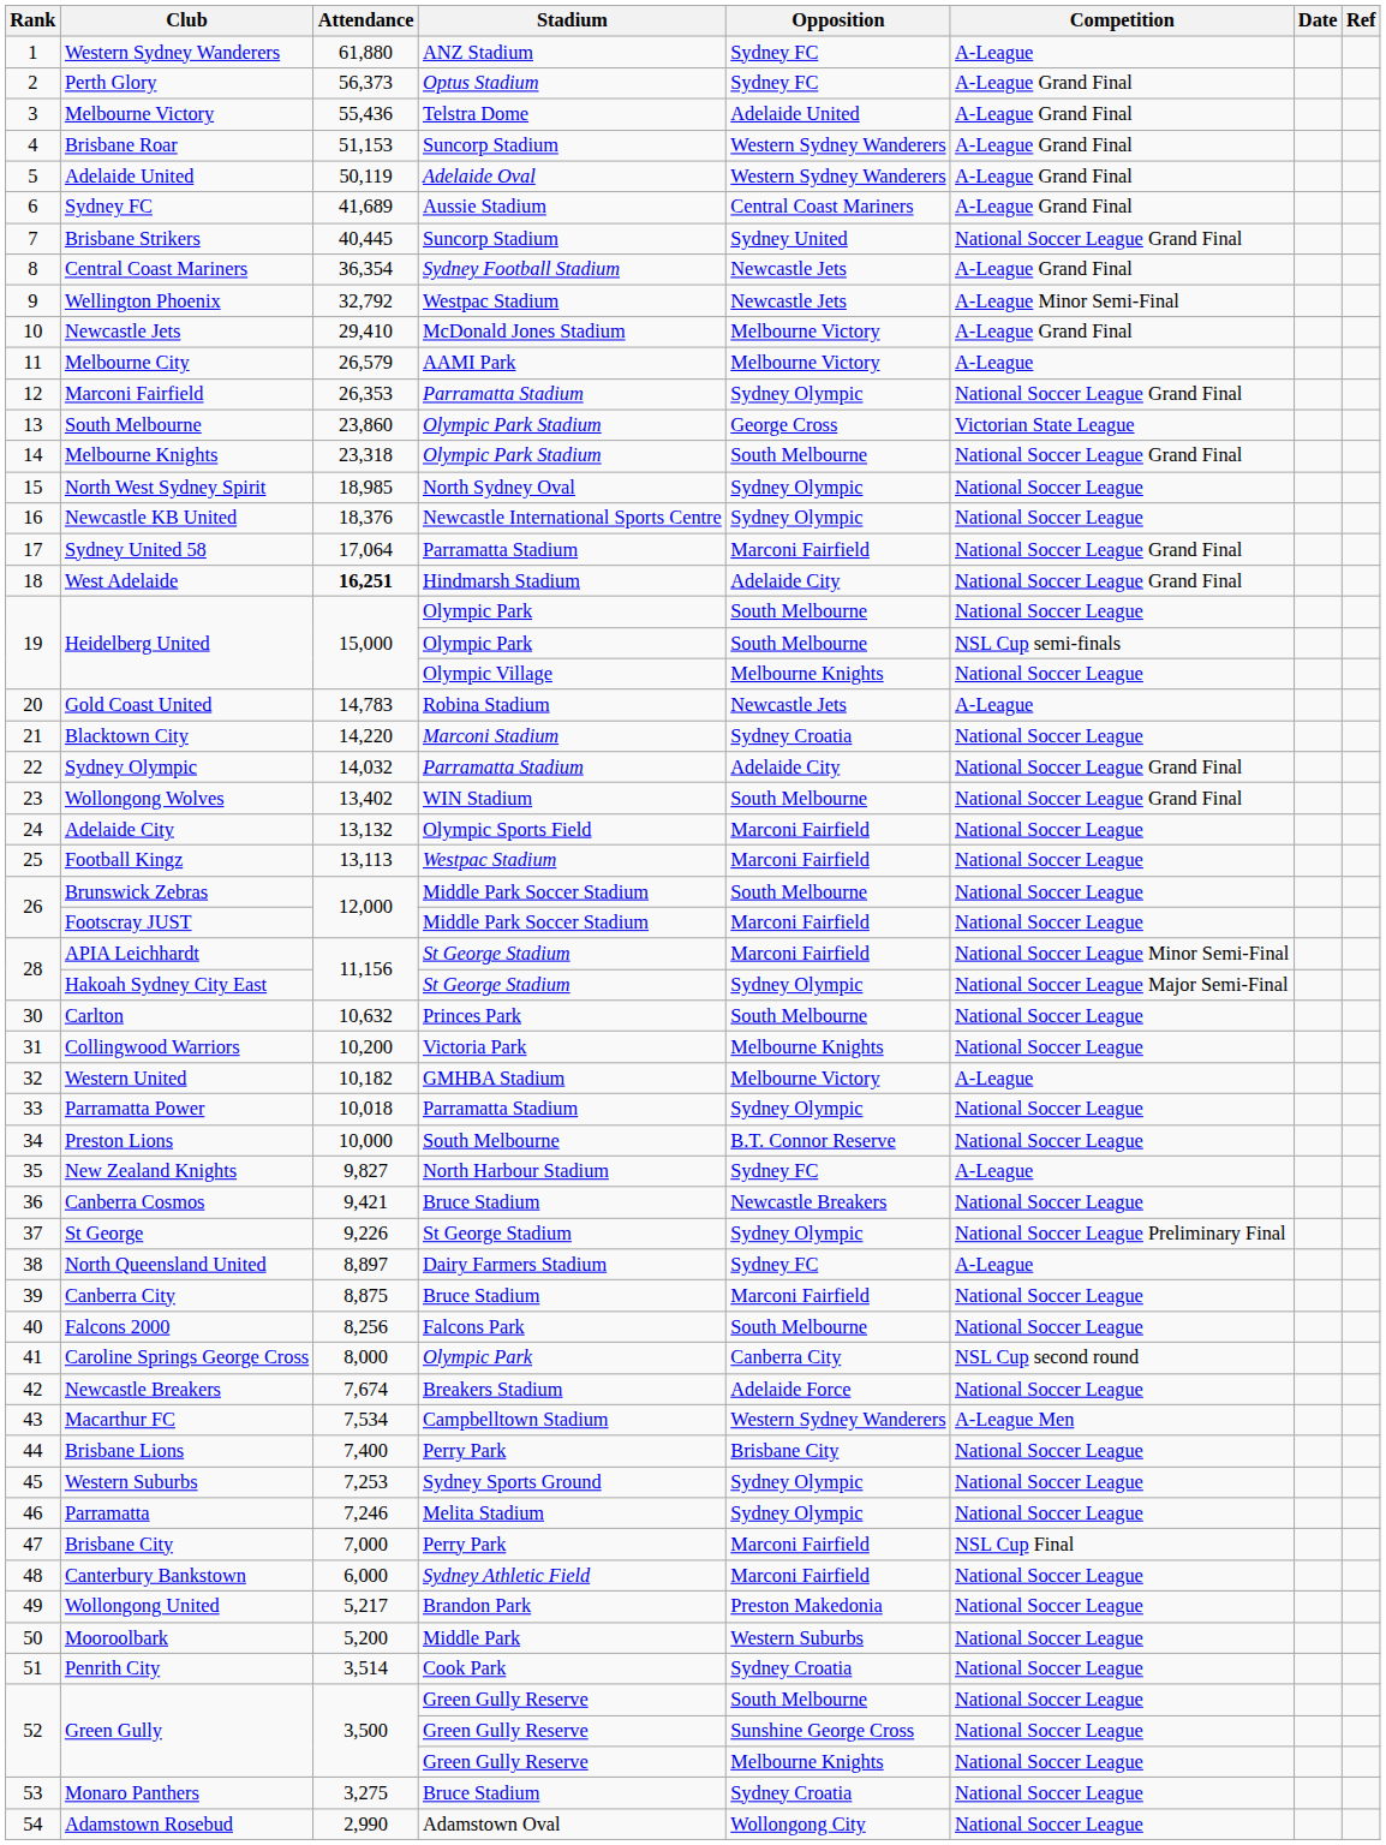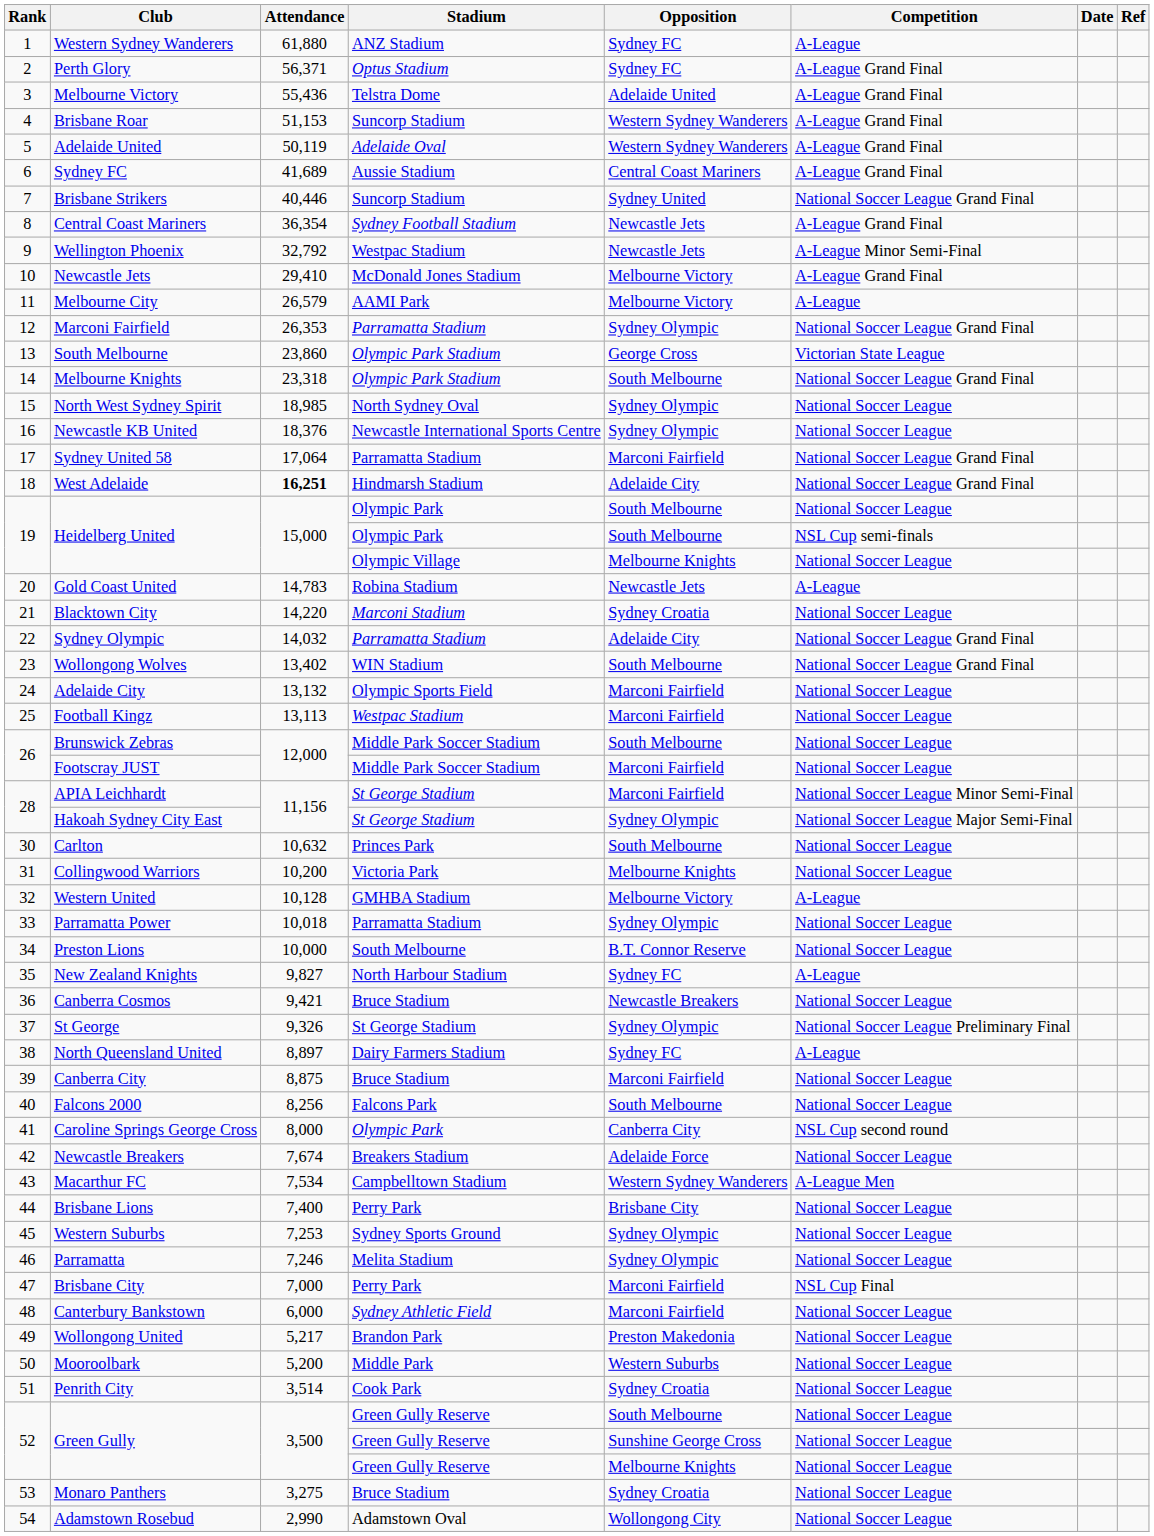 <table class="wikitable sortable">
 <tr>
 <th>Rank</th>
 <th>Club</th>
 <th>Attendance</th>
 <th>Stadium</th>
 <th>Opposition</th>
 <th>Competition</th>
 <th>Date</th>
 <th class="unsortable">Ref</th>
 </tr>
 <tr>
 <td align=center>1</td>
 <td><a href='#'>Western Sydney Wanderers</a></td>
 <td align=center>61,880</td>
 <td><a href='#'>ANZ Stadium</a></td>
 <td><a href='#'>Sydney FC</a></td>
 <td><a href='#'>A-League</a></td>
 <td></td>
 <td align=center></td>
 </tr>
 <tr>
 <td align=center>2</td>
 <td><a href='#'>Perth Glory</a></td>
-<td align=center>56,373</td>
+<td align=center>56,371</td>
 <td><em><a href='#'>Optus Stadium</a></em></td>
 <td><a href='#'>Sydney FC</a></td>
 <td><a href='#'>A-League</a> Grand Final</td>
 <td></td>
 <td align=center></td>
 </tr>
 <tr>
 <td align=center>3</td>
 <td><a href='#'>Melbourne Victory</a></td>
 <td align=center>55,436</td>
 <td><a href='#'>Telstra Dome</a></td>
 <td><a href='#'>Adelaide United</a></td>
 <td><a href='#'>A-League</a> Grand Final</td>
 <td></td>
 <td align=center></td>
 </tr>
 <tr>
 <td align=center>4</td>
 <td><a href='#'>Brisbane Roar</a></td>
 <td align=center>51,153</td>
 <td><a href='#'>Suncorp Stadium</a></td>
 <td><a href='#'>Western Sydney Wanderers</a></td>
 <td><a href='#'>A-League</a> Grand Final</td>
 <td></td>
 <td align=center></td>
 </tr>
 <tr>
 <td align=center>5</td>
 <td><a href='#'>Adelaide United</a></td>
 <td align=center>50,119</td>
 <td><em><a href='#'>Adelaide Oval</a></em></td>
 <td><a href='#'>Western Sydney Wanderers</a></td>
 <td><a href='#'>A-League</a> Grand Final</td>
 <td></td>
 <td align=center></td>
 </tr>
 <tr>
 <td align=center>6</td>
 <td><a href='#'>Sydney FC</a></td>
 <td align=center>41,689</td>
 <td><a href='#'>Aussie Stadium</a></td>
 <td><a href='#'>Central Coast Mariners</a></td>
 <td><a href='#'>A-League</a> Grand Final</td>
 <td></td>
 <td align=center></td>
 </tr>
 <tr>
 <td align=center>7</td>
 <td><a href='#'>Brisbane Strikers</a></td>
-<td align=center>40,445</td>
+<td align=center>40,446</td>
 <td><a href='#'>Suncorp Stadium</a></td>
 <td><a href='#'>Sydney United</a></td>
 <td><a href='#'>National Soccer League</a> Grand Final</td>
 <td></td>
 <td align=center></td>
 </tr>
 <tr>
 <td align=center>8</td>
 <td><a href='#'>Central Coast Mariners</a></td>
 <td align=center>36,354</td>
 <td><em><a href='#'>Sydney Football Stadium</a></em></td>
 <td><a href='#'>Newcastle Jets</a></td>
 <td><a href='#'>A-League</a> Grand Final</td>
 <td></td>
 <td align=center></td>
 </tr>
 <tr>
 <td align="center">9</td>
 <td><a href='#'>Wellington Phoenix</a></td>
 <td align="center">32,792</td>
 <td><a href='#'>Westpac Stadium</a></td>
 <td><a href='#'>Newcastle Jets</a></td>
 <td><a href='#'>A-League</a> Minor Semi-Final</td>
 <td></td>
 <td align="center"></td>
 </tr>
 <tr>
 <td align="center">10</td>
 <td><a href='#'>Newcastle Jets</a></td>
 <td align="center">29,410</td>
 <td><a href='#'>McDonald Jones Stadium</a></td>
 <td><a href='#'>Melbourne Victory</a></td>
 <td><a href='#'>A-League</a> Grand Final</td>
 <td></td>
 <td align="center"></td>
 </tr>
 <tr>
 <td align=center>11</td>
 <td><a href='#'>Melbourne City</a></td>
 <td align=center>26,579</td>
 <td><a href='#'>AAMI Park</a></td>
 <td><a href='#'>Melbourne Victory</a></td>
 <td><a href='#'>A-League</a></td>
 <td></td>
 <td align=center></td>
 </tr>
 <tr>
 <td align=center>12</td>
 <td><a href='#'>Marconi Fairfield</a></td>
 <td align=center>26,353</td>
 <td><em><a href='#'>Parramatta Stadium</a></em></td>
 <td><a href='#'>Sydney Olympic</a></td>
 <td><a href='#'>National Soccer League</a> Grand Final</td>
 <td></td>
 <td align=center></td>
 </tr>
 <tr>
 <td align=center>13</td>
 <td><a href='#'>South Melbourne</a></td>
 <td align=center>23,860</td>
 <td><em><a href='#'>Olympic Park Stadium</a></em></td>
 <td><a href='#'>George Cross</a></td>
 <td><a href='#'>Victorian State League</a></td>
 <td></td>
 <td align=center></td>
 </tr>
 <tr>
 <td align=center>14</td>
 <td><a href='#'>Melbourne Knights</a></td>
 <td align=center>23,318</td>
 <td><em><a href='#'>Olympic Park Stadium</a></em></td>
 <td><a href='#'>South Melbourne</a></td>
 <td><a href='#'>National Soccer League</a> Grand Final</td>
 <td></td>
 <td align=center></td>
 </tr>
 <tr>
 <td align=center>15</td>
 <td><a href='#'>North West Sydney Spirit</a></td>
 <td align=center>18,985</td>
 <td><a href='#'>North Sydney Oval</a></td>
 <td><a href='#'>Sydney Olympic</a></td>
 <td><a href='#'>National Soccer League</a></td>
 <td></td>
 <td align=center></td>
 </tr>
 <tr>
 <td align=center>16</td>
 <td><a href='#'>Newcastle KB United</a></td>
 <td align=center>18,376</td>
 <td><a href='#'>Newcastle International Sports Centre</a></td>
 <td><a href='#'>Sydney Olympic</a></td>
 <td><a href='#'>National Soccer League</a></td>
 <td></td>
 <td align=center></td>
 </tr>
 <tr>
 <td align=center>17</td>
 <td><a href='#'>Sydney United 58</a></td>
 <td align=center>17,064</td>
 <td><a href='#'>Parramatta Stadium</a></td>
 <td><a href='#'>Marconi Fairfield</a></td>
 <td><a href='#'>National Soccer League</a> Grand Final</td>
 <td></td>
 <td align=center></td>
 </tr>
 <tr>
 <td align=center>18</td>
 <td><a href='#'>West Adelaide</a></td>
 <td align=center><strong>16,251</strong></td>
 <td><a href='#'>Hindmarsh Stadium</a></td>
 <td><a href='#'>Adelaide City</a></td>
 <td><a href='#'>National Soccer League</a> Grand Final</td>
 <td></td>
 <td align=center></td>
 </tr>
 <tr>
 <td align=center rowspan=3>19</td>
 <td rowspan=3><a href='#'>Heidelberg United</a></td>
 <td align=center rowspan=3>15,000</td>
 <td><a href='#'>Olympic Park</a></td>
 <td><a href='#'>South Melbourne</a></td>
 <td><a href='#'>National Soccer League</a></td>
 <td></td>
 <td align=center></td>
 </tr>
 <tr>
 <td><a href='#'>Olympic Park</a></td>
 <td><a href='#'>South Melbourne</a></td>
 <td><a href='#'>NSL Cup</a> semi-finals</td>
 <td></td>
 <td align=center></td>
 </tr>
 <tr>
 <td><a href='#'>Olympic Village</a></td>
 <td><a href='#'>Melbourne Knights</a></td>
 <td><a href='#'>National Soccer League</a></td>
 <td></td>
 <td align=center></td>
 </tr>
 <tr>
 <td align=center>20</td>
 <td><a href='#'>Gold Coast United</a></td>
 <td align=center>14,783</td>
 <td><a href='#'>Robina Stadium</a></td>
 <td><a href='#'>Newcastle Jets</a></td>
 <td><a href='#'>A-League</a></td>
 <td></td>
 <td align=center></td>
 </tr>
 <tr>
 <td align=center>21</td>
 <td><a href='#'>Blacktown City</a></td>
 <td align=center>14,220</td>
 <td><em><a href='#'>Marconi Stadium</a></em></td>
 <td><a href='#'>Sydney Croatia</a></td>
 <td><a href='#'>National Soccer League</a></td>
 <td></td>
 <td align=center></td>
 </tr>
 <tr>
 <td align=center>22</td>
 <td><a href='#'>Sydney Olympic</a></td>
 <td align=center>14,032</td>
 <td><em><a href='#'>Parramatta Stadium</a></em></td>
 <td><a href='#'>Adelaide City</a></td>
 <td><a href='#'>National Soccer League</a> Grand Final</td>
 <td></td>
 <td align=center></td>
 </tr>
 <tr>
 <td align=center>23</td>
 <td><a href='#'>Wollongong Wolves</a></td>
 <td align=center>13,402</td>
 <td><a href='#'>WIN Stadium</a></td>
 <td><a href='#'>South Melbourne</a></td>
 <td><a href='#'>National Soccer League</a> Grand Final</td>
 <td></td>
 <td align=center></td>
 </tr>
 <tr>
 <td align=center>24</td>
 <td><a href='#'>Adelaide City</a></td>
 <td align=center>13,132</td>
 <td><a href='#'>Olympic Sports Field</a></td>
 <td><a href='#'>Marconi Fairfield</a></td>
 <td><a href='#'>National Soccer League</a></td>
 <td></td>
 <td align=center></td>
 </tr>
 <tr>
 <td align=center>25</td>
 <td><a href='#'>Football Kingz</a></td>
 <td align=center>13,113</td>
 <td><em><a href='#'>Westpac Stadium</a></em></td>
 <td><a href='#'>Marconi Fairfield</a></td>
 <td><a href='#'>National Soccer League</a></td>
 <td></td>
 <td align=center></td>
 </tr>
 <tr>
 <td align=center rowspan=2>26</td>
 <td><a href='#'>Brunswick Zebras</a></td>
 <td align=center rowspan=2>12,000</td>
 <td><a href='#'>Middle Park Soccer Stadium</a></td>
 <td><a href='#'>South Melbourne</a></td>
 <td><a href='#'>National Soccer League</a></td>
 <td></td>
 <td></td>
 </tr>
 <tr>
 <td><a href='#'>Footscray JUST</a></td>
 <td><a href='#'>Middle Park Soccer Stadium</a></td>
 <td><a href='#'>Marconi Fairfield</a></td>
 <td><a href='#'>National Soccer League</a></td>
 <td></td>
 <td></td>
 </tr>
 <tr>
 <td align=center rowspan=2>28</td>
 <td><a href='#'>APIA Leichhardt</a></td>
 <td align=center rowspan=2>11,156</td>
 <td><em><a href='#'>St George Stadium</a></em></td>
 <td><a href='#'>Marconi Fairfield</a></td>
 <td><a href='#'>National Soccer League</a> Minor Semi-Final</td>
 <td></td>
 <td></td>
 </tr>
 <tr>
 <td><a href='#'>Hakoah Sydney City East</a></td>
 <td><em><a href='#'>St George Stadium</a></em></td>
 <td><a href='#'>Sydney Olympic</a></td>
 <td><a href='#'>National Soccer League</a> Major Semi-Final</td>
 <td></td>
 <td></td>
 </tr>
 <tr>
 <td align=center>30</td>
 <td><a href='#'>Carlton</a></td>
 <td align=center>10,632</td>
 <td><a href='#'>Princes Park</a></td>
 <td><a href='#'>South Melbourne</a></td>
 <td><a href='#'>National Soccer League</a></td>
 <td></td>
 <td align=center></td>
 </tr>
 <tr>
 <td align=center>31</td>
 <td><a href='#'>Collingwood Warriors</a></td>
 <td align=center>10,200</td>
 <td><a href='#'>Victoria Park</a></td>
 <td><a href='#'>Melbourne Knights</a></td>
 <td><a href='#'>National Soccer League</a></td>
 <td></td>
 <td align=center></td>
 </tr>
 <tr>
 <td align=center>32</td>
 <td><a href='#'>Western United</a></td>
-<td align=center>10,182</td>
+<td align=center>10,128</td>
 <td><a href='#'>GMHBA Stadium</a></td>
 <td><a href='#'>Melbourne Victory</a></td>
 <td><a href='#'>A-League</a></td>
 <td></td>
 <td align=center></td>
 </tr>
 <tr>
 <td align=center>33</td>
 <td><a href='#'>Parramatta Power</a></td>
 <td align=center>10,018</td>
 <td><a href='#'>Parramatta Stadium</a></td>
 <td><a href='#'>Sydney Olympic</a></td>
 <td><a href='#'>National Soccer League</a></td>
 <td></td>
 <td align=center></td>
 </tr>
 <tr>
 <td align=center>34</td>
 <td><a href='#'>Preston Lions</a></td>
 <td align=center>10,000</td>
 <td><a href='#'>South Melbourne</a></td>
 <td><a href='#'>B.T. Connor Reserve</a></td>
 <td><a href='#'>National Soccer League</a></td>
 <td></td>
 <td align=center></td>
 </tr>
 <tr>
 <td align=center>35</td>
 <td><a href='#'>New Zealand Knights</a></td>
 <td align=center>9,827</td>
 <td><a href='#'>North Harbour Stadium</a></td>
 <td><a href='#'>Sydney FC</a></td>
 <td><a href='#'>A-League</a></td>
 <td></td>
 <td align=center></td>
 </tr>
 <tr>
 <td align=center>36</td>
 <td><a href='#'>Canberra Cosmos</a></td>
 <td align=center>9,421</td>
 <td><a href='#'>Bruce Stadium</a></td>
 <td><a href='#'>Newcastle Breakers</a></td>
 <td><a href='#'>National Soccer League</a></td>
 <td></td>
 <td align=center></td>
 </tr>
 <tr>
 <td align=center>37</td>
 <td><a href='#'>St George</a></td>
-<td align=center>9,226</td>
+<td align=center>9,326</td>
 <td><a href='#'>St George Stadium</a></td>
 <td><a href='#'>Sydney Olympic</a></td>
 <td><a href='#'>National Soccer League</a> Preliminary Final</td>
 <td></td>
 <td align=center></td>
 </tr>
 <tr>
 <td align=center>38</td>
 <td><a href='#'>North Queensland United</a></td>
 <td align=center>8,897</td>
 <td><a href='#'>Dairy Farmers Stadium</a></td>
 <td><a href='#'>Sydney FC</a></td>
 <td><a href='#'>A-League</a></td>
 <td></td>
 <td align=center></td>
 </tr>
 <tr>
 <td align=center>39</td>
 <td><a href='#'>Canberra City</a></td>
 <td align=center>8,875</td>
 <td><a href='#'>Bruce Stadium</a></td>
 <td><a href='#'>Marconi Fairfield</a></td>
 <td><a href='#'>National Soccer League</a></td>
 <td></td>
 <td></td>
 </tr>
 <tr>
 <td align=center>40</td>
 <td><a href='#'>Falcons 2000</a></td>
 <td align=center>8,256</td>
 <td><a href='#'>Falcons Park</a></td>
 <td><a href='#'>South Melbourne</a></td>
 <td><a href='#'>National Soccer League</a></td>
 <td></td>
 <td></td>
 </tr>
 <tr>
 <td align=center>41</td>
 <td><a href='#'>Caroline Springs George Cross</a></td>
 <td align=center>8,000</td>
 <td><em><a href='#'>Olympic Park</a></em></td>
 <td><a href='#'>Canberra City</a></td>
 <td><a href='#'>NSL Cup</a> second round</td>
 <td></td>
 <td></td>
 </tr>
 <tr>
 <td align=center>42</td>
 <td><a href='#'>Newcastle Breakers</a></td>
 <td align=center>7,674</td>
 <td><a href='#'>Breakers Stadium</a></td>
 <td><a href='#'>Adelaide Force</a></td>
 <td><a href='#'>National Soccer League</a></td>
 <td></td>
 <td></td>
 </tr>
 <tr>
 <td align="center">43</td>
 <td><a href='#'>Macarthur FC</a></td>
 <td align="center">7,534</td>
 <td><a href='#'>Campbelltown Stadium</a></td>
 <td><a href='#'>Western Sydney Wanderers</a></td>
 <td><a href='#'>A-League Men</a></td>
 <td></td>
 <td align="center"></td>
 </tr>
 <tr>
 <td align="center">44</td>
 <td><a href='#'>Brisbane Lions</a></td>
 <td align="center">7,400</td>
 <td><a href='#'>Perry Park</a></td>
 <td><a href='#'>Brisbane City</a></td>
 <td><a href='#'>National Soccer League</a></td>
 <td></td>
 <td align="center"></td>
 </tr>
 <tr>
 <td align=center>45</td>
 <td><a href='#'>Western Suburbs</a></td>
 <td align=center>7,253</td>
 <td><a href='#'>Sydney Sports Ground</a></td>
 <td><a href='#'>Sydney Olympic</a></td>
 <td><a href='#'>National Soccer League</a></td>
 <td></td>
 <td></td>
 </tr>
 <tr>
 <td align=center>46</td>
 <td><a href='#'>Parramatta</a></td>
 <td align=center>7,246</td>
 <td><a href='#'>Melita Stadium</a></td>
 <td><a href='#'>Sydney Olympic</a></td>
 <td><a href='#'>National Soccer League</a></td>
 <td></td>
 <td></td>
 </tr>
 <tr>
 <td align=center>47</td>
 <td><a href='#'>Brisbane City</a></td>
 <td align=center>7,000</td>
 <td><a href='#'>Perry Park</a></td>
 <td><a href='#'>Marconi Fairfield</a></td>
 <td><a href='#'>NSL Cup</a> Final</td>
 <td></td>
 <td></td>
 </tr>
 <tr>
 <td align="center">48</td>
 <td><a href='#'>Canterbury Bankstown</a></td>
 <td align="center">6,000</td>
 <td><em><a href='#'>Sydney Athletic Field</a></em></td>
 <td><a href='#'>Marconi Fairfield</a></td>
 <td><a href='#'>National Soccer League</a></td>
 <td></td>
 <td></td>
 </tr>
 <tr>
 <td align="center">49</td>
 <td><a href='#'>Wollongong United</a></td>
 <td align="center">5,217</td>
 <td><a href='#'>Brandon Park</a></td>
 <td><a href='#'>Preston Makedonia</a></td>
 <td><a href='#'>National Soccer League</a></td>
 <td></td>
 <td align="center"></td>
 </tr>
 <tr>
 <td align="center">50</td>
 <td><a href='#'>Mooroolbark</a></td>
 <td align="center">5,200</td>
 <td><a href='#'>Middle Park</a></td>
 <td><a href='#'>Western Suburbs</a></td>
 <td><a href='#'>National Soccer League</a></td>
 <td></td>
 <td align="center"></td>
 </tr>
 <tr>
 <td align=center>51</td>
 <td><a href='#'>Penrith City</a></td>
 <td align=center>3,514</td>
 <td><a href='#'>Cook Park</a></td>
 <td><a href='#'>Sydney Croatia</a></td>
 <td><a href='#'>National Soccer League</a></td>
 <td></td>
 <td align=center></td>
 </tr>
 <tr>
 <td align=center rowspan=3>52</td>
 <td rowspan=3><a href='#'>Green Gully</a></td>
 <td align=center rowspan=3>3,500</td>
 <td><a href='#'>Green Gully Reserve</a></td>
 <td><a href='#'>South Melbourne</a></td>
 <td><a href='#'>National Soccer League</a></td>
 <td></td>
 <td align=center></td>
 </tr>
 <tr>
 <td><a href='#'>Green Gully Reserve</a></td>
 <td><a href='#'>Sunshine George Cross</a></td>
 <td><a href='#'>National Soccer League</a></td>
 <td></td>
 <td align=center></td>
 </tr>
 <tr>
 <td><a href='#'>Green Gully Reserve</a></td>
 <td><a href='#'>Melbourne Knights</a></td>
 <td><a href='#'>National Soccer League</a></td>
 <td></td>
 <td align=center></td>
 </tr>
 <tr>
 <td align=center>53</td>
 <td><a href='#'>Monaro Panthers</a></td>
 <td align=center>3,275</td>
 <td><a href='#'>Bruce Stadium</a></td>
 <td><a href='#'>Sydney Croatia</a></td>
 <td><a href='#'>National Soccer League</a></td>
 <td></td>
 <td align=center></td>
 </tr>
 <tr>
 <td align=center>54</td>
 <td><a href='#'>Adamstown Rosebud</a></td>
 <td align=center>2,990</td>
 <td>Adamstown Oval</td>
 <td><a href='#'>Wollongong City</a></td>
 <td><a href='#'>National Soccer League</a></td>
 <td></td>
 <td align=center></td>
 </tr>
 </table>
